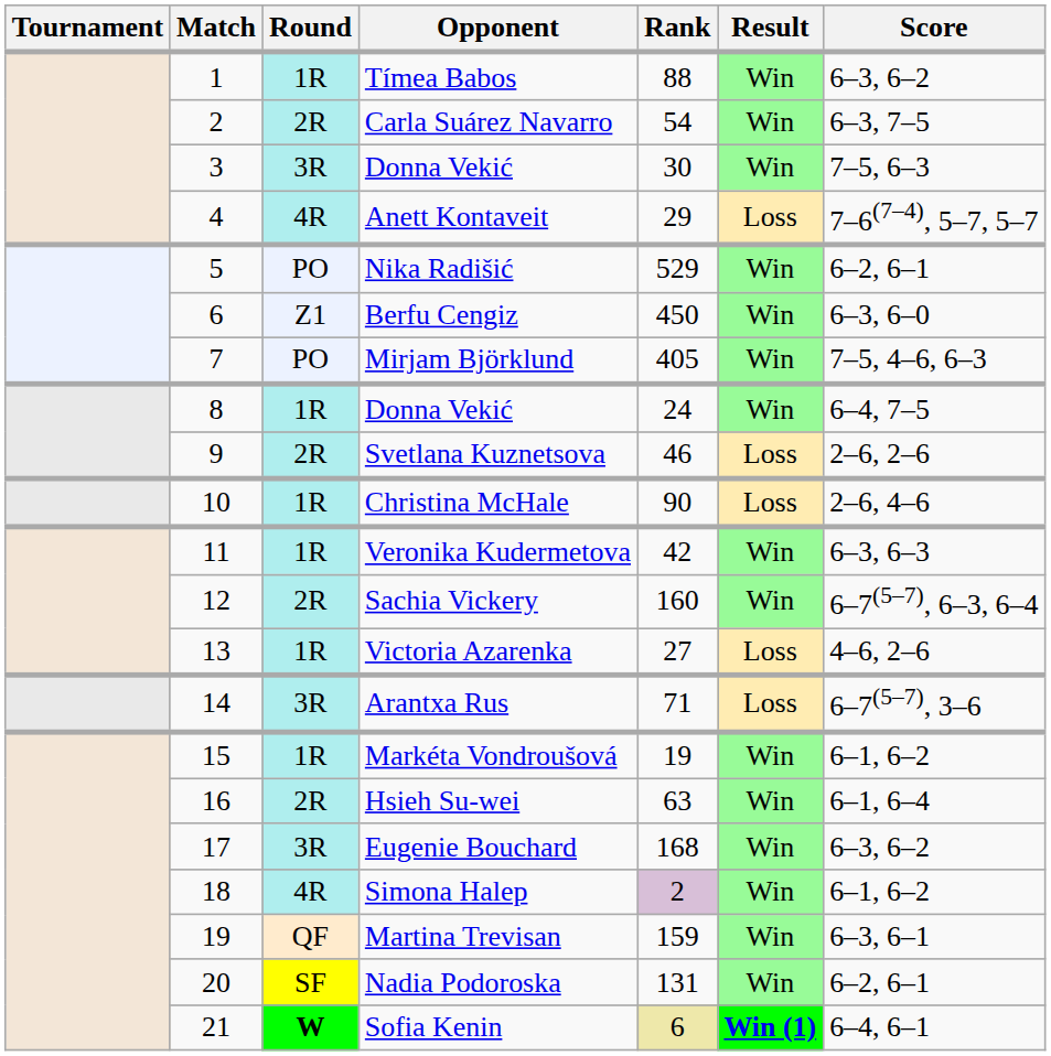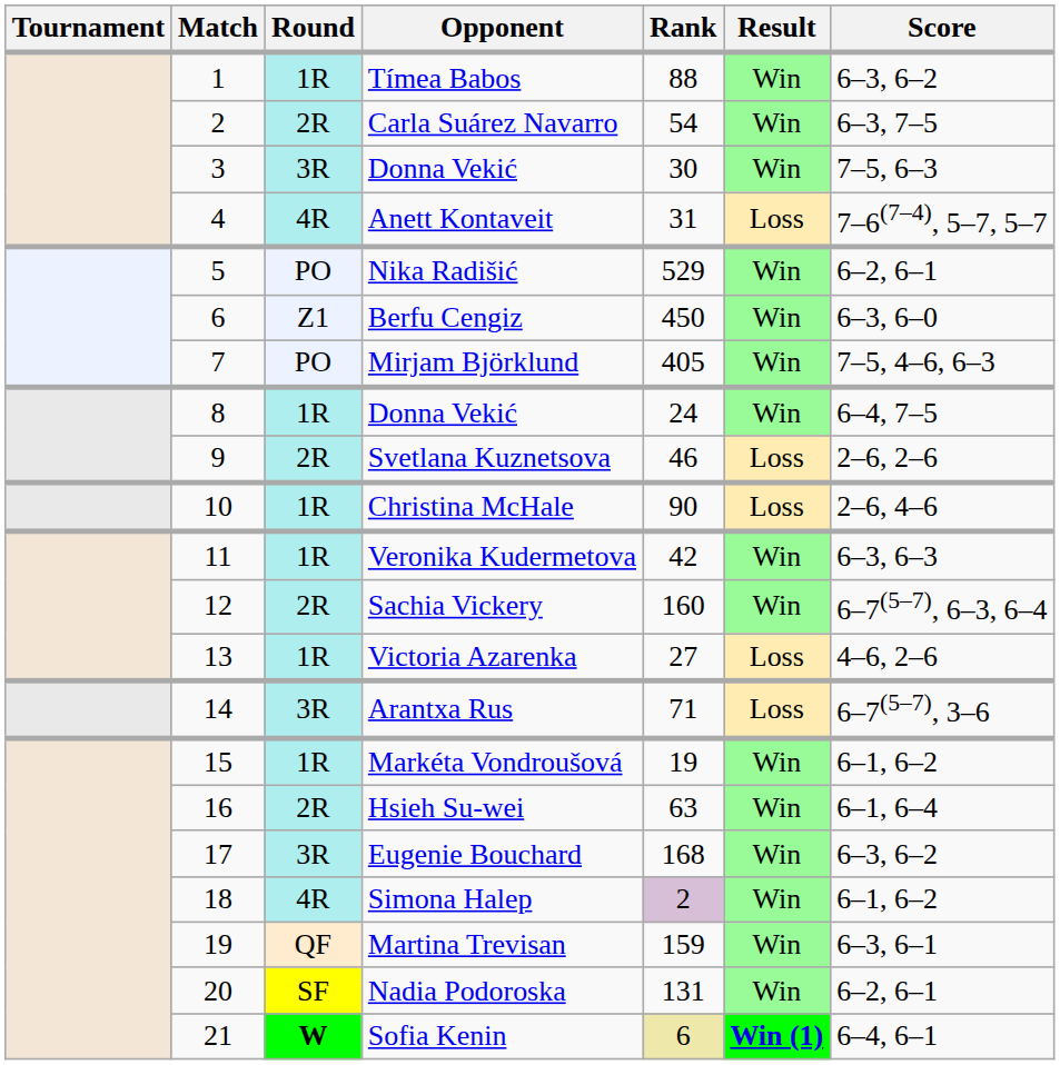 <table class="wikitable">
 <tr>
 <th>Tournament</th>
 <th>Match</th>
 <th>Round</th>
 <th>Opponent</th>
 <th>Rank</th>
 <th>Result</th>
 <th>Score</th>
 </tr>
 <tr style="border-top:3px solid #aaaaaa">
 <td rowspan="4" style="background:#f3e6d7; text-align:left"></td>
 <td style="text-align:center">1</td>
 <td style="text-align:center; background:#afeeee">1R</td>
 <td> <a href='#'>Tímea Babos</a></td>
 <td style="text-align:center">88</td>
 <td style="text-align:center; background:#98fb98">Win</td>
 <td>6–3, 6–2</td>
 </tr>
 <tr>
 <td style="text-align:center">2</td>
 <td style="text-align:center; background:#afeeee">2R</td>
 <td> <a href='#'>Carla Suárez Navarro</a></td>
 <td style="text-align:center">54</td>
 <td style="text-align:center; background:#98fb98">Win</td>
 <td>6–3, 7–5</td>
 </tr>
 <tr>
 <td style="text-align:center">3</td>
 <td style="text-align:center; background:#afeeee">3R</td>
 <td> <a href='#'>Donna Vekić</a> </td>
 <td style="text-align:center">30</td>
 <td style="text-align:center; background:#98fb98">Win</td>
 <td>7–5, 6–3</td>
 </tr>
 <tr>
 <td style="text-align:center">4</td>
 <td style="text-align:center; background:#afeeee">4R</td>
 <td> <a href='#'>Anett Kontaveit</a> </td>
-<td style="text-align:center">29</td>
+<td style="text-align:center">31</td>
 <td style="text-align:center; background:#ffecb2">Loss</td>
 <td>7–6<sup>(7–4)</sup>, 5–7, 5–7</td>
 </tr>
 <tr style="border-top:3px solid #aaaaaa">
 <td rowspan="3" style="background:#ecf2ff; text-align:left"></td>
 <td style="text-align:center">5</td>
 <td style="text-align:center; background:#ecf2ff">PO</td>
 <td> <a href='#'>Nika Radišić</a></td>
 <td style="text-align:center">529</td>
 <td style="text-align:center; background:#98fb98">Win</td>
 <td>6–2, 6–1</td>
 </tr>
 <tr>
 <td style="text-align:center">6</td>
 <td style="text-align:center; background:#ecf2ff">Z1</td>
 <td> <a href='#'>Berfu Cengiz</a></td>
 <td style="text-align:center">450</td>
 <td style="text-align:center; background:#98fb98">Win</td>
 <td>6–3, 6–0</td>
 </tr>
 <tr>
 <td style="text-align:center">7</td>
 <td style="text-align:center; background:#ecf2ff">PO</td>
 <td> <a href='#'>Mirjam Björklund</a></td>
 <td style="text-align:center">405</td>
 <td style="text-align:center; background:#98fb98">Win</td>
 <td>7–5, 4–6, 6–3</td>
 </tr>
 <tr style="border-top:3px solid #aaaaaa">
 <td rowspan="2" style="background:#e9e9e9; text-align:left"></td>
 <td style="text-align:center">8</td>
 <td style="text-align:center; background:#afeeee">1R</td>
 <td> <a href='#'>Donna Vekić</a> </td>
 <td style="text-align:center">24</td>
 <td style="text-align:center; background:#98fb98">Win</td>
 <td>6–4, 7–5</td>
 </tr>
 <tr>
 <td style="text-align:center">9</td>
 <td style="text-align:center; background:#afeeee">2R</td>
 <td> <a href='#'>Svetlana Kuznetsova</a></td>
 <td style="text-align:center">46</td>
 <td style="text-align:center; background:#ffecb2">Loss</td>
 <td>2–6, 2–6</td>
 </tr>
 <tr style="border-top:3px solid #aaaaaa">
 <td style="background:#e9e9e9; text-align:left"></td>
 <td style="text-align:center">10</td>
 <td style="text-align:center; background:#afeeee">1R</td>
 <td> <a href='#'>Christina McHale</a> </td>
 <td style="text-align:center">90</td>
 <td style="text-align:center; background:#ffecb2">Loss</td>
 <td>2–6, 4–6</td>
 </tr>
 <tr style="border-top:3px solid #aaaaaa">
 <td rowspan="3" style="background:#f3e6d7; text-align:left"></td>
 <td style="text-align:center">11</td>
 <td style="text-align:center; background:#afeeee">1R</td>
 <td> <a href='#'>Veronika Kudermetova</a> </td>
 <td style="text-align:center">42</td>
 <td style="text-align:center; background:#98fb98">Win</td>
 <td>6–3, 6–3</td>
 </tr>
 <tr>
 <td style="text-align:center">12</td>
 <td style="text-align:center; background:#afeeee">2R</td>
 <td> <a href='#'>Sachia Vickery</a> </td>
 <td style="text-align:center">160</td>
 <td style="text-align:center; background:#98fb98">Win</td>
 <td>6–7<sup>(5–7)</sup>, 6–3, 6–4</td>
 </tr>
 <tr>
 <td style="text-align:center">13</td>
 <td style="text-align:center; background:#afeeee">1R</td>
 <td> <a href='#'>Victoria Azarenka</a></td>
 <td style="text-align:center">27</td>
 <td style="text-align:center; background:#ffecb2">Loss</td>
 <td>4–6, 2–6</td>
 </tr>
 <tr style="border-top:3px solid #aaaaaa">
 <td style="background:#e9e9e9; text-align:left"></td>
 <td style="text-align:center">14</td>
 <td style="text-align:center; background:#afeeee">3R</td>
 <td> <a href='#'>Arantxa Rus</a></td>
 <td style="text-align:center">71</td>
 <td style="text-align:center; background:#ffecb2">Loss</td>
 <td>6–7<sup>(5–7)</sup>, 3–6</td>
 </tr>
 <tr style="border-top:3px solid #aaaaaa">
 <td rowspan="7" style="background:#f3e6d7; text-align:left"></td>
 <td style="text-align:center">15</td>
 <td style="text-align:center; background:#afeeee">1R</td>
 <td> <a href='#'>Markéta Vondroušová</a> </td>
 <td style="text-align:center">19</td>
 <td style="text-align:center; background:#98fb98">Win</td>
 <td>6–1, 6–2</td>
 </tr>
 <tr>
 <td style="text-align:center">16</td>
 <td style="text-align:center; background:#afeeee">2R</td>
 <td> <a href='#'>Hsieh Su-wei</a></td>
 <td style="text-align:center">63</td>
 <td style="text-align:center; background:#98fb98">Win</td>
 <td>6–1, 6–4</td>
 </tr>
 <tr>
 <td style="text-align:center">17</td>
 <td style="text-align:center; background:#afeeee">3R</td>
 <td> <a href='#'>Eugenie Bouchard</a> </td>
 <td style="text-align:center">168</td>
 <td style="text-align:center; background:#98fb98">Win</td>
 <td>6–3, 6–2</td>
 </tr>
 <tr>
 <td style="text-align:center">18</td>
 <td style="text-align:center; background:#afeeee">4R</td>
 <td> <a href='#'>Simona Halep</a> </td>
 <td style="text-align:center; background:thistle">2</td>
 <td style="text-align:center; background:#98fb98">Win</td>
 <td>6–1, 6–2</td>
 </tr>
 <tr>
 <td style="text-align:center">19</td>
 <td style="text-align:center; background:#ffebcd">QF</td>
 <td> <a href='#'>Martina Trevisan</a> </td>
 <td style="text-align:center">159</td>
 <td style="text-align:center; background:#98fb98">Win</td>
 <td>6–3, 6–1</td>
 </tr>
 <tr>
 <td style="text-align:center">20</td>
 <td style="text-align:center; background:yellow">SF</td>
 <td> <a href='#'>Nadia Podoroska</a> </td>
 <td style="text-align:center">131</td>
 <td style="text-align:center; background:#98fb98">Win</td>
 <td>6–2, 6–1</td>
 </tr>
 <tr>
 <td style="text-align:center">21</td>
 <td style="text-align:center; background:lime"><strong>W</strong></td>
 <td> <a href='#'>Sofia Kenin</a> </td>
 <td style="text-align:center; background:#eee8aa">6</td>
 <td style="text-align:center; background:lime"><strong><a href='#'>Win (1)</a></strong></td>
 <td>6–4, 6–1</td>
 </tr>
 </table>
